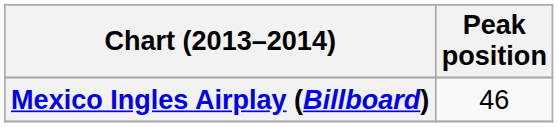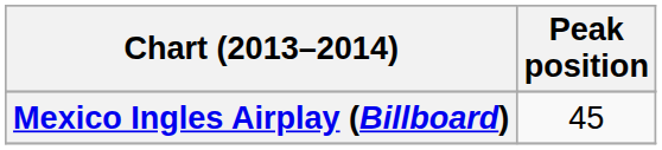 <table class="wikitable sortable plainrowheaders">
 <tr>
 <th>Chart (2013–2014)</th>
 <th>Peak<br>position</th>
 </tr>
 <tr>
 </tr>
 <tr>
 </tr>
 <tr>
 <th scope="row"><a href='#'>Mexico Ingles Airplay</a> (<em><a href='#'>Billboard</a></em>)</th>
-<td align=center>46</td>
+<td align=center>45</td>
 </tr>
 <tr>
 </tr>
 </table>
